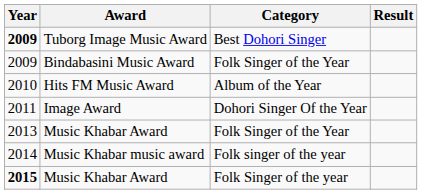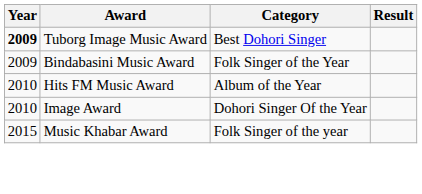 <table class="wikitable">
 <tr>
 <th>Year</th>
 <th>Award</th>
 <th>Category</th>
 <th>Result</th>
 </tr>
 <tr>
 <td><strong>2009</strong></td>
 <td>Tuborg Image Music Award</td>
 <td>Best <a href='#'>Dohori Singer</a></td>
 <td></td>
 </tr>
 <tr>
 <td>2009</td>
 <td>Bindabasini Music Award</td>
 <td>Folk Singer of the Year</td>
 <td></td>
 </tr>
 <tr>
 <td>2010</td>
 <td>Hits FM Music Award</td>
 <td>Album of the Year</td>
 <td></td>
 </tr>
 <tr>
-<td>2011</td>
+<td>2010</td>
 <td>Image Award</td>
 <td>Dohori Singer Of the Year</td>
 <td></td>
 </tr>
 <tr>
-<td>2013</td>
-<td>Music Khabar Award</td>
-<td>Folk Singer of the Year</td>
-<td></td>
-</tr>
-<tr>
-<td>2014</td>
-<td>Music Khabar music award</td>
-<td>Folk singer of the year</td>
-<td></td>
-</tr>
-<tr>
-<td><strong>2015</strong></td>
+<td>2015</td>
 <td>Music Khabar Award</td>
 <td>Folk Singer of the year</td>
 <td></td>
 </tr>
 </table>
